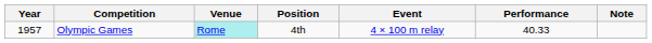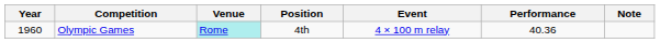 <table class="wikitable" width=55% style="font-size:90%; text-align:center;">
 <tr>
 <th>Year</th>
 <th>Competition</th>
 <th>Venue</th>
 <th>Position</th>
 <th>Event</th>
 <th>Performance</th>
 <th>Note</th>
 </tr>
 <tr>
-<td rowspan=1>1957</td>
+<td rowspan=1>1960</td>
 <td rowspan=1 align=left><a href='#'>Olympic Games</a></td>
 <td rowspan=1 align=left style="background: paleturquoise;"> <a href='#'>Rome</a></td>
 <td>4th</td>
 <td><a href='#'>4 × 100 m relay</a></td>
-<td>40.33</td>
+<td>40.36</td>
 <td></td>
 </tr>
 </table>
